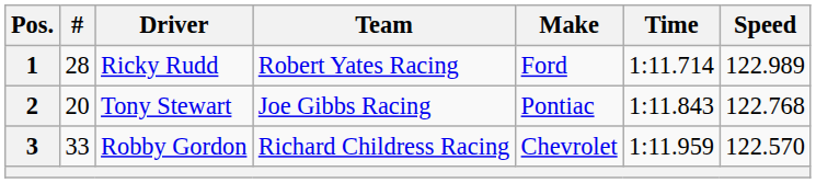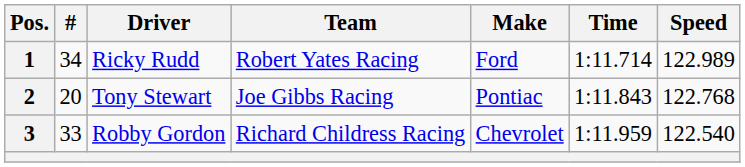 <table class="wikitable" style="font-size:95%">
 <tr>
 <th>Pos.</th>
 <th>#</th>
 <th>Driver</th>
 <th>Team</th>
 <th>Make</th>
 <th>Time</th>
 <th>Speed</th>
 </tr>
 <tr>
 <th>1</th>
-<td>28</td>
+<td>34</td>
 <td><a href='#'>Ricky Rudd</a></td>
 <td><a href='#'>Robert Yates Racing</a></td>
 <td><a href='#'>Ford</a></td>
 <td>1:11.714</td>
 <td>122.989</td>
 </tr>
 <tr>
 <th>2</th>
 <td>20</td>
 <td><a href='#'>Tony Stewart</a></td>
 <td><a href='#'>Joe Gibbs Racing</a></td>
 <td><a href='#'>Pontiac</a></td>
 <td>1:11.843</td>
 <td>122.768</td>
 </tr>
 <tr>
 <th>3</th>
 <td>33</td>
 <td><a href='#'>Robby Gordon</a></td>
 <td><a href='#'>Richard Childress Racing</a></td>
 <td><a href='#'>Chevrolet</a></td>
 <td>1:11.959</td>
-<td>122.570</td>
+<td>122.540</td>
 </tr>
 <tr>
 <th colspan="7"></th>
 </tr>
 </table>
